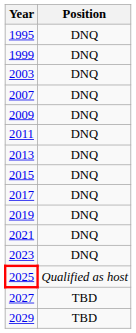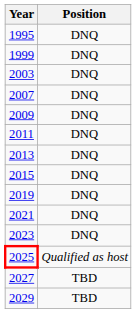 <table class="wikitable" style="text-align: center;">
 <tr>
 <th>Year</th>
 <th>Position</th>
 </tr>
 <tr>
 <td> <a href='#'>1995</a></td>
 <td>DNQ</td>
 </tr>
 <tr>
 <td> <a href='#'>1999</a></td>
 <td>DNQ</td>
 </tr>
 <tr>
 <td> <a href='#'>2003</a></td>
 <td>DNQ</td>
 </tr>
 <tr>
 <td> <a href='#'>2007</a></td>
 <td>DNQ</td>
 </tr>
 <tr>
 <td> <a href='#'>2009</a></td>
 <td>DNQ</td>
 </tr>
 <tr>
 <td> <a href='#'>2011</a></td>
 <td>DNQ</td>
 </tr>
 <tr>
 <td> <a href='#'>2013</a></td>
 <td>DNQ</td>
 </tr>
 <tr>
 <td> <a href='#'>2015</a></td>
 <td>DNQ</td>
 </tr>
 <tr>
-<td> <a href='#'>2017</a></td>
-<td>DNQ</td>
-</tr>
-<tr>
 <td> <a href='#'>2019</a></td>
 <td>DNQ</td>
 </tr>
 <tr>
 <td> <a href='#'>2021</a></td>
 <td>DNQ</td>
 </tr>
 <tr>
 <td> <a href='#'>2023</a></td>
 <td>DNQ</td>
 </tr>
 <tr>
 <td style="border: 3px solid red"> <a href='#'>2025</a></td>
 <td><em>Qualified as host</em></td>
 </tr>
 <tr>
 <td> <a href='#'>2027</a></td>
 <td>TBD</td>
 </tr>
 <tr>
 <td> <a href='#'>2029</a></td>
 <td>TBD</td>
 </tr>
 </table>
